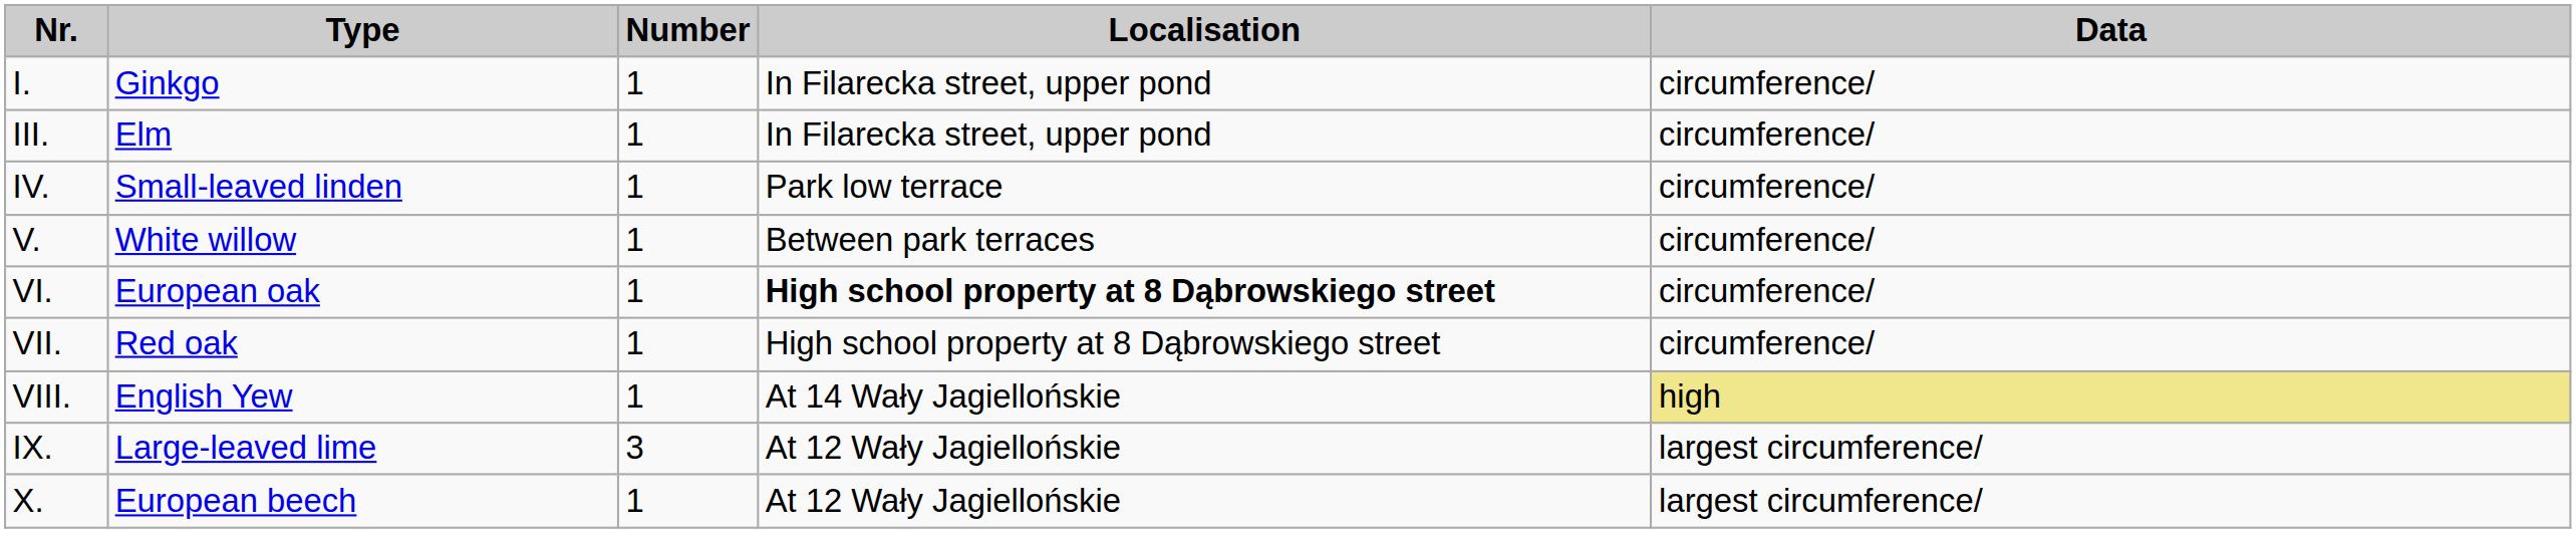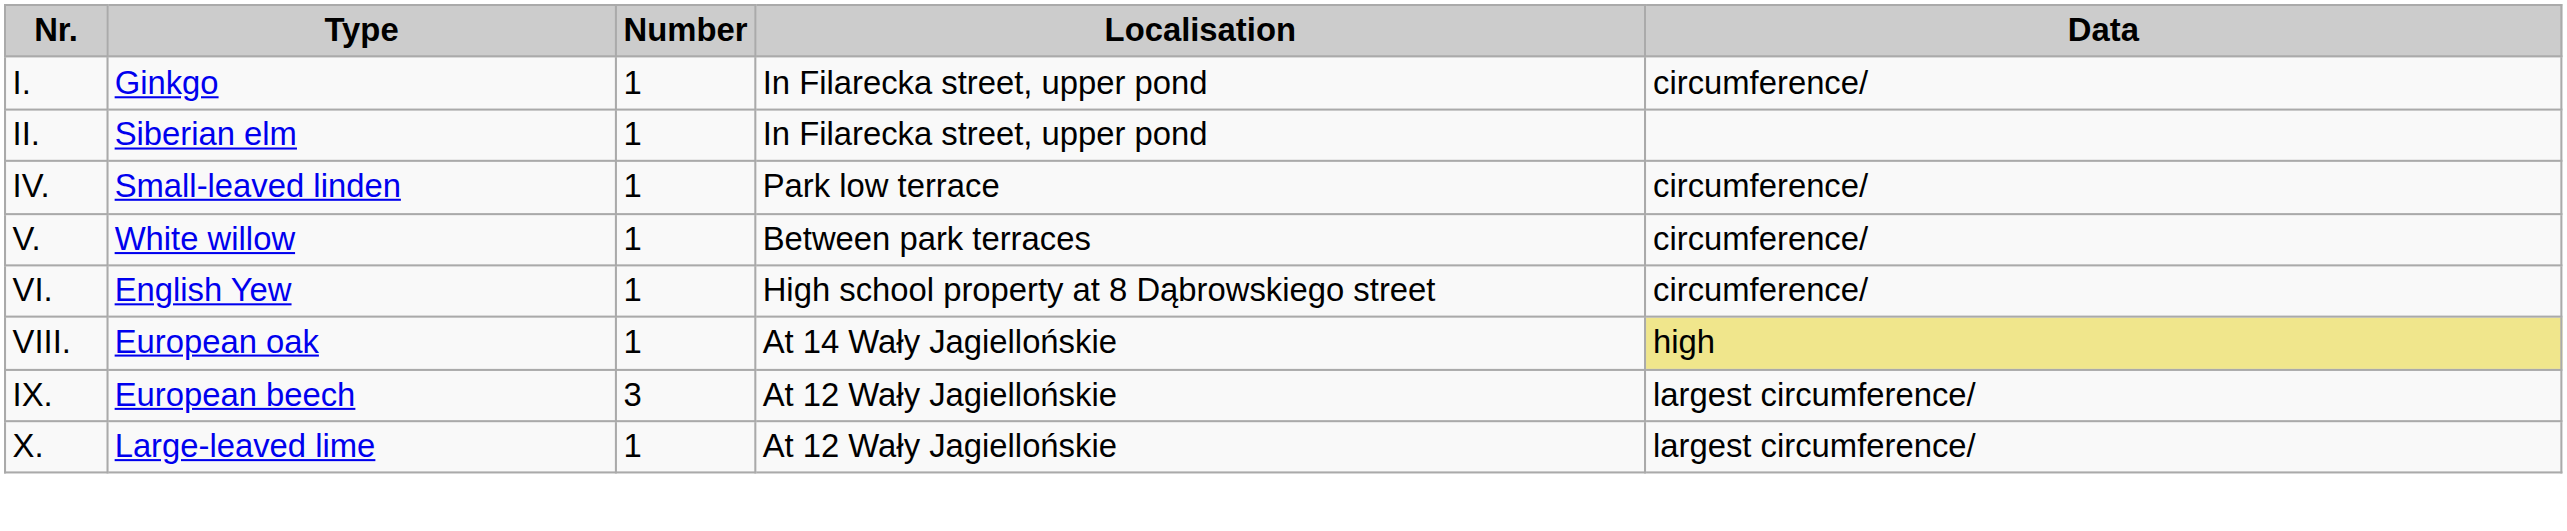 <table class="wikitable sortable" width="">
 <tr align="center" bgcolor="#CCCCCC">
 <td width=4%><strong>Nr.</strong></td>
 <td width=20%><strong>Type</strong></td>
 <td width=5%><strong>Number</strong></td>
 <td width=35%><strong>Localisation</strong></td>
 <td width=36%><strong>Data</strong></td>
 </tr>
 <tr ----bgcolor="#EFEFEF">
 <td>I.</td>
 <td><a href='#'>Ginkgo</a></td>
 <td>1</td>
 <td>In Filarecka street, upper pond</td>
 <td>circumference/</td>
 </tr>
-<tr ----bgcolor="#EFEFEF">
-<td>III.</td>
-<td><a href='#'>Elm</a></td>
+<tr ---->
+<td>II.</td>
+<td><a href='#'>Siberian elm</a></td>
 <td>1</td>
 <td>In Filarecka street, upper pond</td>
-<td>circumference/</td>
+<td></td>
 </tr>
 <tr ---->
 <td>IV.</td>
 <td><a href='#'>Small-leaved linden</a></td>
 <td>1</td>
 <td>Park low terrace</td>
 <td>circumference/</td>
 </tr>
 <tr ----bgcolor="#EFEFEF">
 <td>V.</td>
 <td><a href='#'>White willow</a></td>
 <td>1</td>
 <td>Between park terraces</td>
 <td>circumference/</td>
 </tr>
 <tr ---->
 <td>VI.</td>
-<td><a href='#'>European oak</a></td>
-<td>1</td>
-<td><strong>High school property at 8 Dąbrowskiego street</strong></td>
-<td>circumference/</td>
-</tr>
-<tr ----bgcolor="#EFEFEF">
-<td>VII.</td>
-<td><a href='#'>Red oak</a></td>
+<td><a href='#'>English Yew</a></td>
 <td>1</td>
 <td>High school property at 8 Dąbrowskiego street</td>
 <td>circumference/</td>
 </tr>
 <tr ---->
 <td>VIII.</td>
-<td><a href='#'>English Yew</a></td>
+<td><a href='#'>European oak</a></td>
 <td>1</td>
 <td>At 14 Wały Jagiellońskie</td>
 <td style="background: khaki;"> high</td>
 </tr>
 <tr ----bgcolor="#EFEFEF">
 <td>IX.</td>
-<td><a href='#'>Large-leaved lime</a></td>
+<td><a href='#'>European beech</a></td>
 <td>3</td>
 <td>At 12 Wały Jagiellońskie</td>
 <td>largest circumference/</td>
 </tr>
 <tr ---->
 <td>X.</td>
-<td><a href='#'>European beech</a></td>
+<td><a href='#'>Large-leaved lime</a></td>
 <td>1</td>
 <td>At 12 Wały Jagiellońskie</td>
 <td>largest circumference/</td>
 </tr>
 </table>
